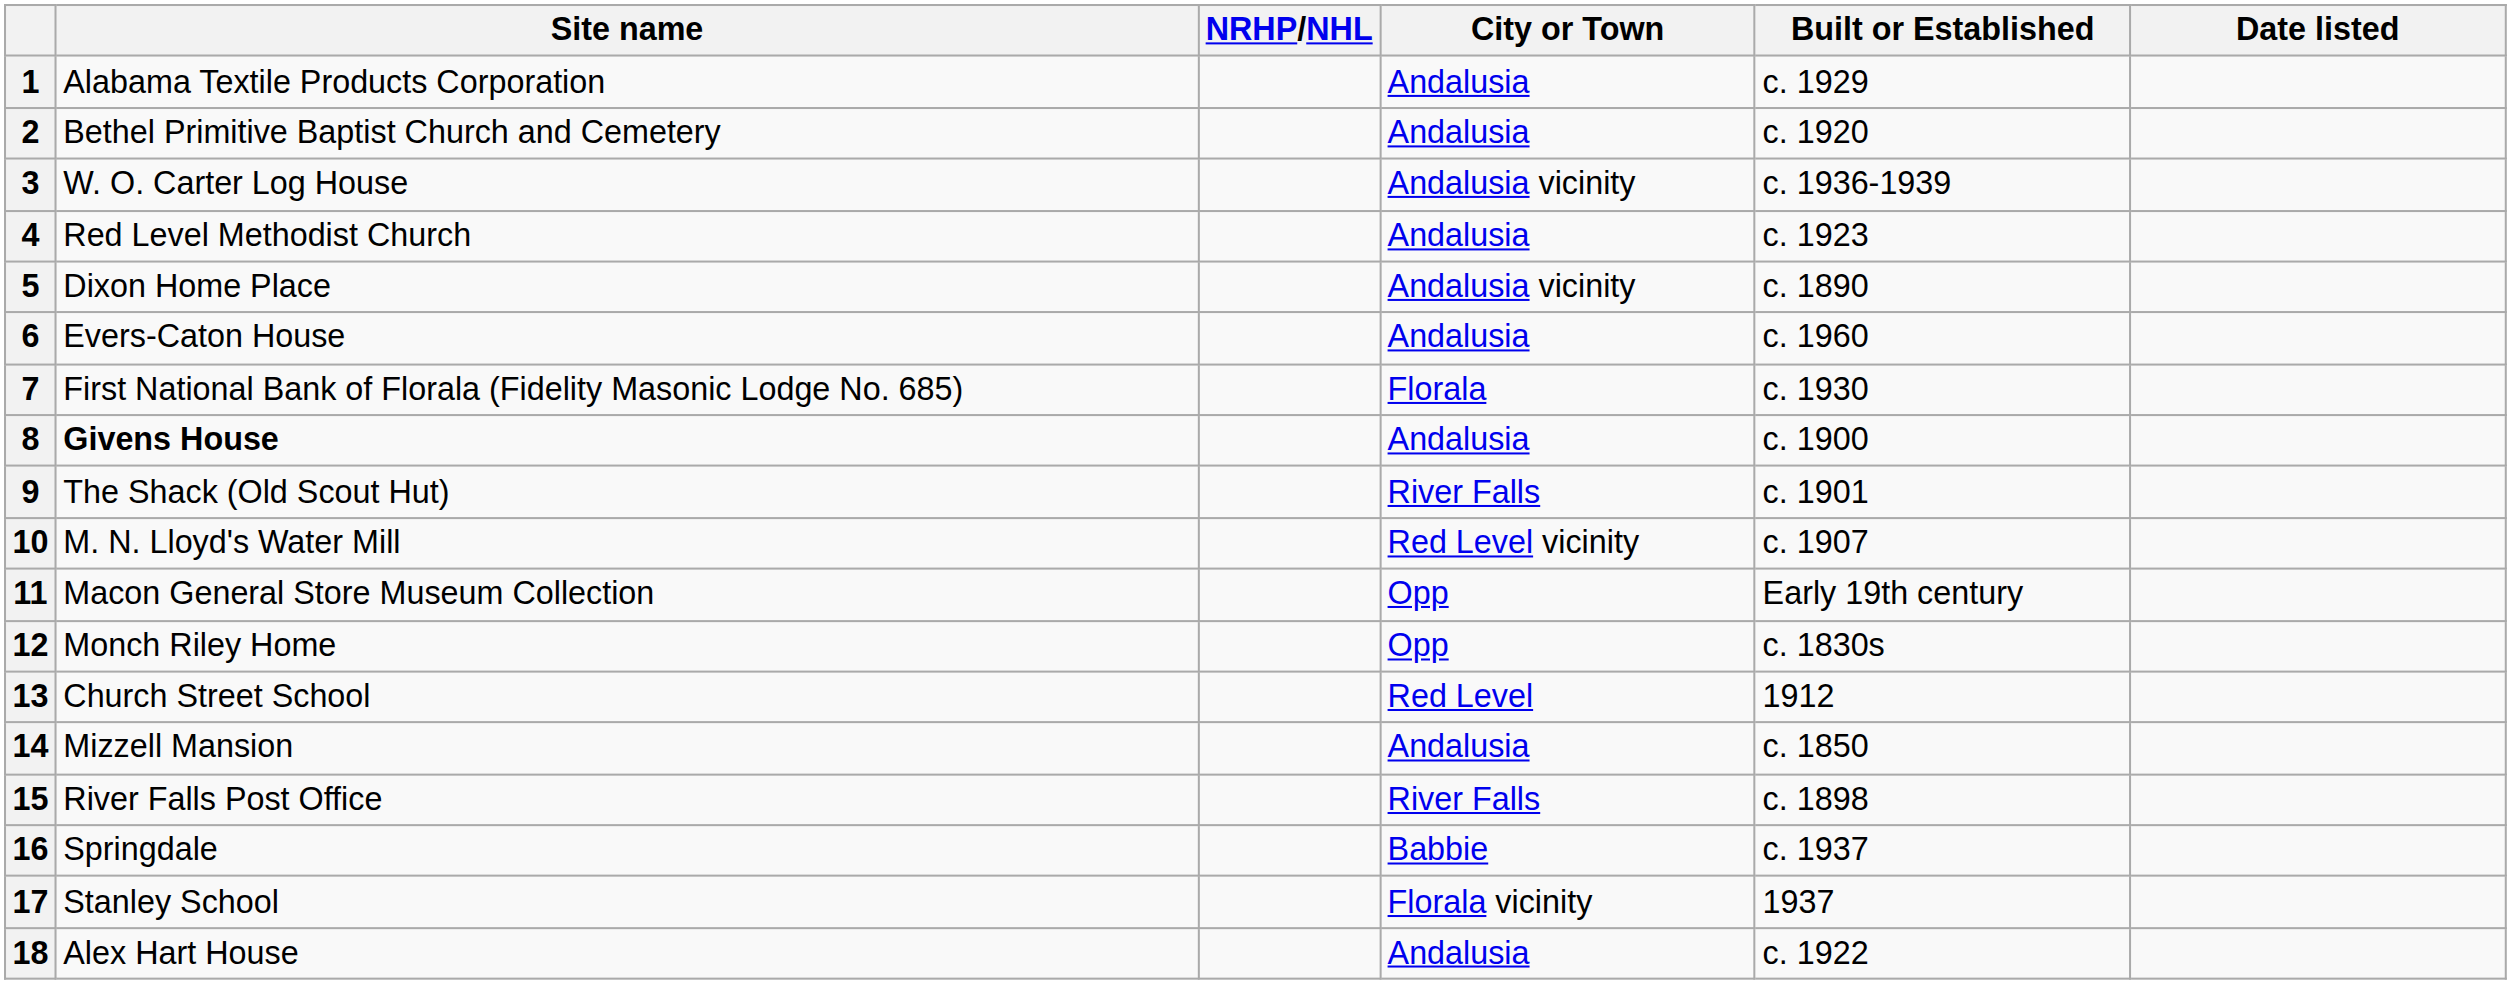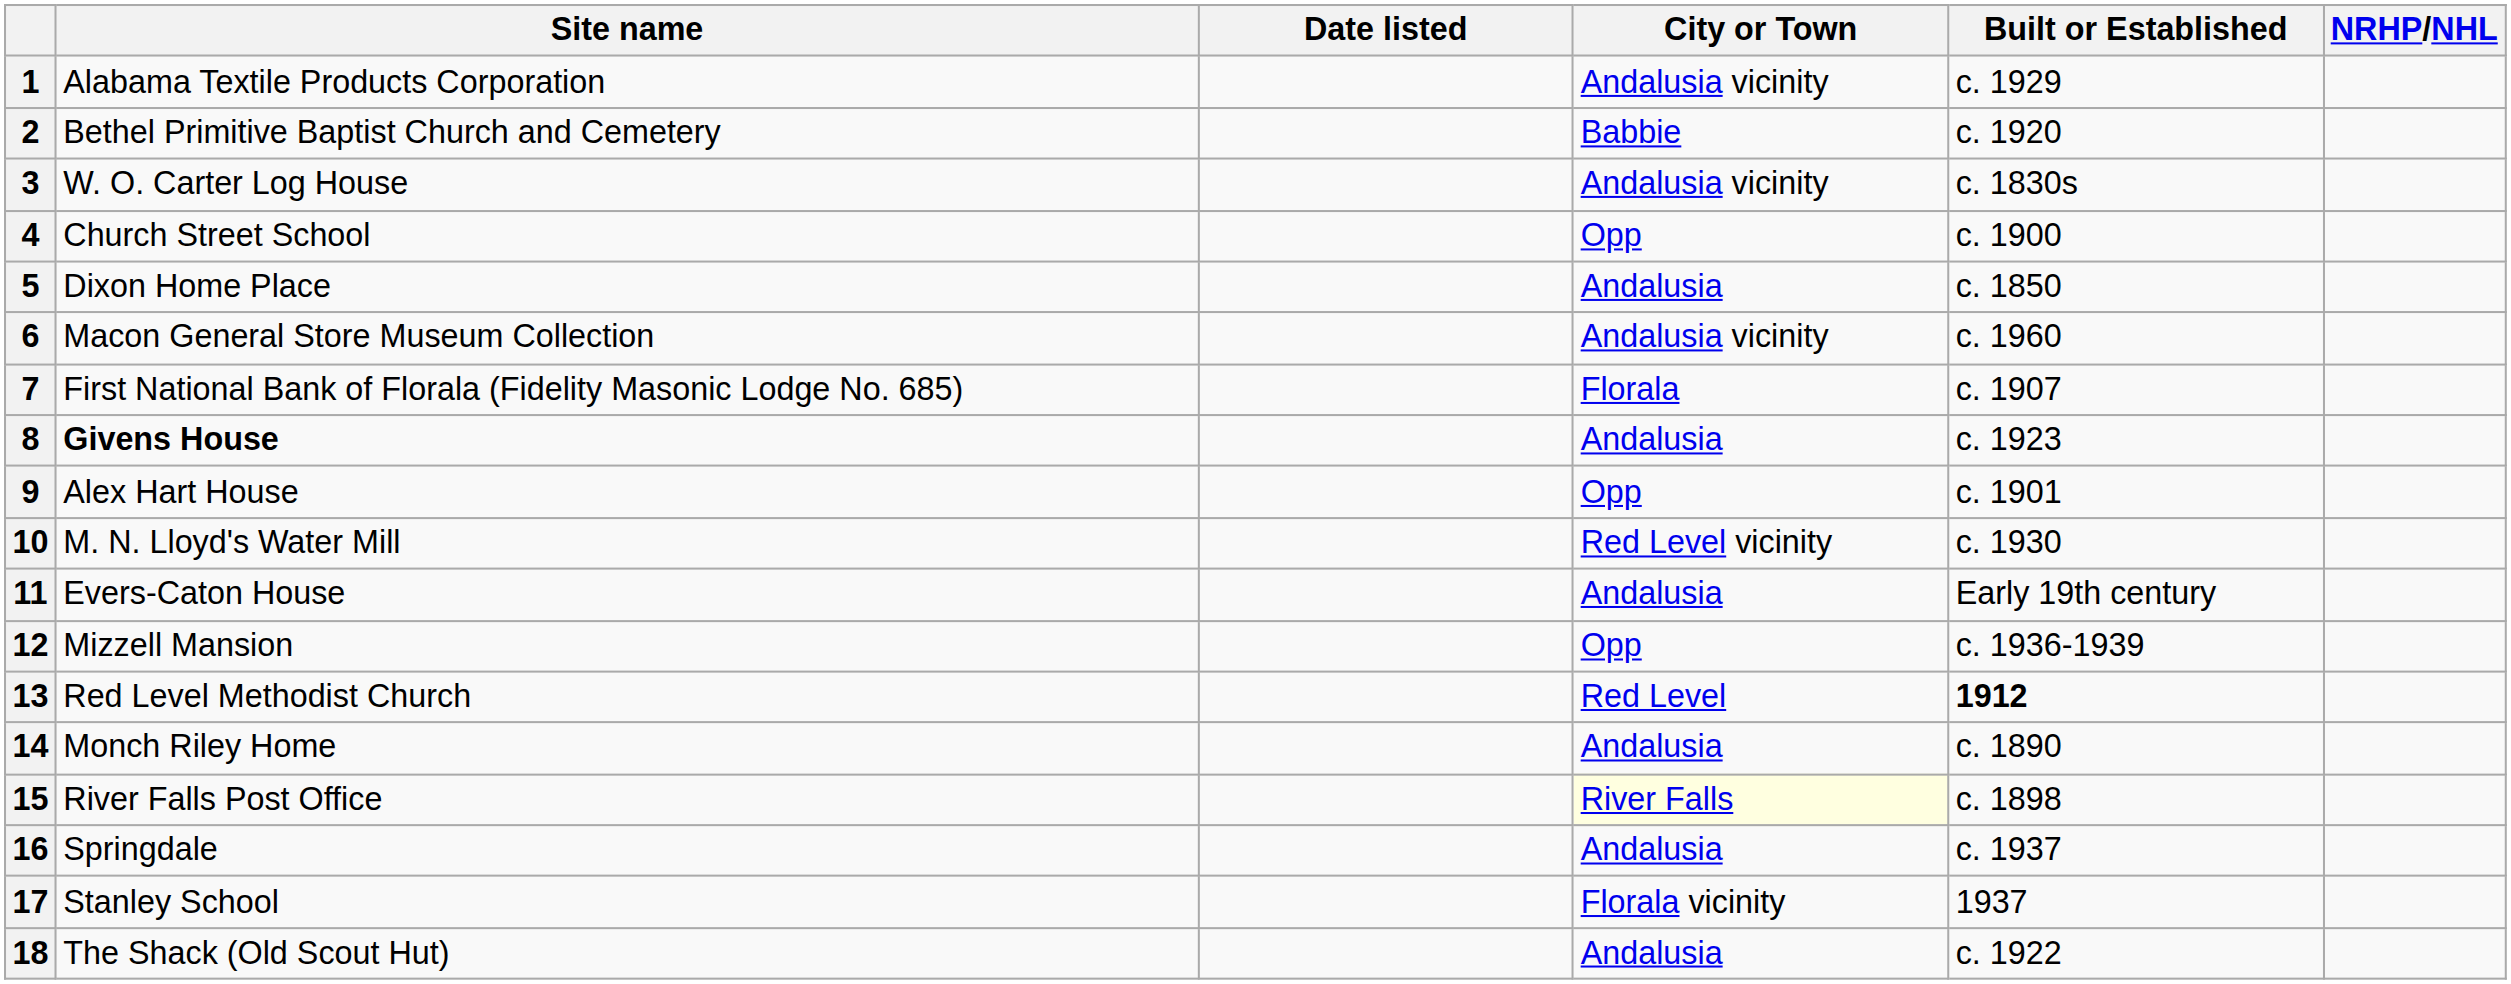 <table class="wikitable" style="width:98%">
 <tr>
 <th width = 2% ></th>
 <th><strong>Site name</strong></th>
-<th width = 5%  ><strong><a href='#'>NRHP</a>/<a href='#'>NHL</a></strong></th>
+<th width = 15% ><strong>Date listed</strong></th>
 <th width = 15% ><strong>City or Town</strong></th>
 <th width = 15% ><strong>Built or Established</strong></th>
-<th width = 15% ><strong>Date listed</strong></th>
+<th width = 5%  ><strong><a href='#'>NRHP</a>/<a href='#'>NHL</a></strong></th>
 </tr>
 <tr ->
 <th>1</th>
 <td>Alabama Textile Products Corporation</td>
 <td></td>
-<td><a href='#'>Andalusia</a></td>
+<td><a href='#'>Andalusia</a> vicinity</td>
 <td>c. 1929</td>
 <td></td>
 </tr>
 <tr ->
 <th>2</th>
 <td>Bethel Primitive Baptist Church and Cemetery</td>
 <td></td>
-<td><a href='#'>Andalusia</a></td>
+<td><a href='#'>Babbie</a></td>
 <td>c. 1920</td>
 <td></td>
 </tr>
 <tr ->
 <th>3</th>
 <td>W. O. Carter Log House</td>
 <td></td>
 <td><a href='#'>Andalusia</a> vicinity</td>
-<td>c. 1936-1939</td>
+<td>c. 1830s</td>
 <td></td>
 </tr>
 <tr ->
 <th>4</th>
-<td>Red Level Methodist Church</td>
+<td>Church Street School</td>
 <td></td>
-<td><a href='#'>Andalusia</a></td>
-<td>c. 1923</td>
+<td><a href='#'>Opp</a></td>
+<td>c. 1900</td>
 <td></td>
 </tr>
 <tr ->
 <th>5</th>
 <td>Dixon Home Place</td>
 <td></td>
-<td><a href='#'>Andalusia</a> vicinity</td>
-<td>c. 1890</td>
+<td><a href='#'>Andalusia</a></td>
+<td>c. 1850</td>
 <td></td>
 </tr>
 <tr>
 <th>6</th>
-<td>Evers-Caton House</td>
+<td>Macon General Store Museum Collection</td>
 <td></td>
-<td><a href='#'>Andalusia</a></td>
+<td><a href='#'>Andalusia</a> vicinity</td>
 <td>c. 1960</td>
 <td></td>
 </tr>
 <tr ->
 <th>7</th>
 <td>First National Bank of Florala (Fidelity Masonic Lodge No. 685)</td>
 <td></td>
 <td><a href='#'>Florala</a></td>
-<td>c. 1930</td>
+<td>c. 1907</td>
 <td></td>
 </tr>
 <tr ->
 <th>8</th>
 <td><strong>Givens House</strong></td>
 <td></td>
 <td><a href='#'>Andalusia</a></td>
-<td>c. 1900</td>
+<td>c. 1923</td>
 <td></td>
 </tr>
 <tr ->
 <th>9</th>
-<td>The Shack (Old Scout Hut)</td>
+<td>Alex Hart House</td>
 <td></td>
-<td><a href='#'>River Falls</a></td>
+<td><a href='#'>Opp</a></td>
 <td>c. 1901</td>
 <td></td>
 </tr>
 <tr ->
 <th>10</th>
 <td>M. N. Lloyd's Water Mill</td>
 <td></td>
 <td><a href='#'>Red Level</a> vicinity</td>
-<td>c. 1907</td>
+<td>c. 1930</td>
 <td></td>
 </tr>
 <tr ->
 <th>11</th>
-<td>Macon General Store Museum Collection</td>
+<td>Evers-Caton House</td>
 <td></td>
-<td><a href='#'>Opp</a></td>
+<td><a href='#'>Andalusia</a></td>
 <td>Early 19th century</td>
 <td></td>
 </tr>
 <tr ->
 <th>12</th>
-<td>Monch Riley Home</td>
+<td>Mizzell Mansion</td>
 <td></td>
 <td><a href='#'>Opp</a></td>
-<td>c. 1830s</td>
+<td>c. 1936-1939</td>
 <td></td>
 </tr>
 <tr ->
 <th>13</th>
-<td>Church Street School</td>
+<td>Red Level Methodist Church</td>
 <td></td>
 <td><a href='#'>Red Level</a></td>
-<td>1912</td>
+<td><strong>1912</strong></td>
 <td></td>
 </tr>
 <tr ->
 <th>14</th>
-<td>Mizzell Mansion</td>
+<td>Monch Riley Home</td>
 <td></td>
 <td><a href='#'>Andalusia</a></td>
-<td>c. 1850</td>
+<td>c. 1890</td>
 <td></td>
 </tr>
 <tr ->
 <th>15</th>
 <td>River Falls Post Office</td>
 <td></td>
-<td><a href='#'>River Falls</a></td>
+<td style="background: lightyellow;"><a href='#'>River Falls</a></td>
 <td>c. 1898</td>
 <td></td>
 </tr>
 <tr ->
 <th>16</th>
 <td>Springdale</td>
 <td></td>
-<td><a href='#'>Babbie</a></td>
+<td><a href='#'>Andalusia</a></td>
 <td>c. 1937</td>
 <td></td>
 </tr>
 <tr ->
 <th>17</th>
 <td>Stanley School</td>
 <td></td>
 <td><a href='#'>Florala</a> vicinity</td>
 <td>1937</td>
 <td></td>
 </tr>
 <tr>
 <th>18</th>
-<td>Alex Hart House</td>
+<td>The Shack (Old Scout Hut)</td>
 <td></td>
 <td><a href='#'>Andalusia</a></td>
 <td>c. 1922</td>
 <td></td>
 </tr>
 </table>
